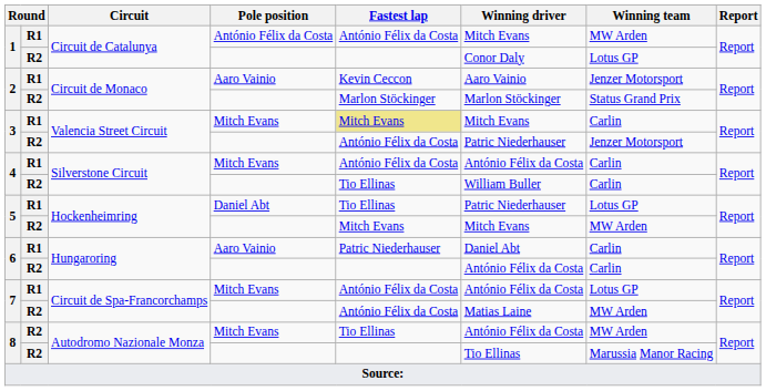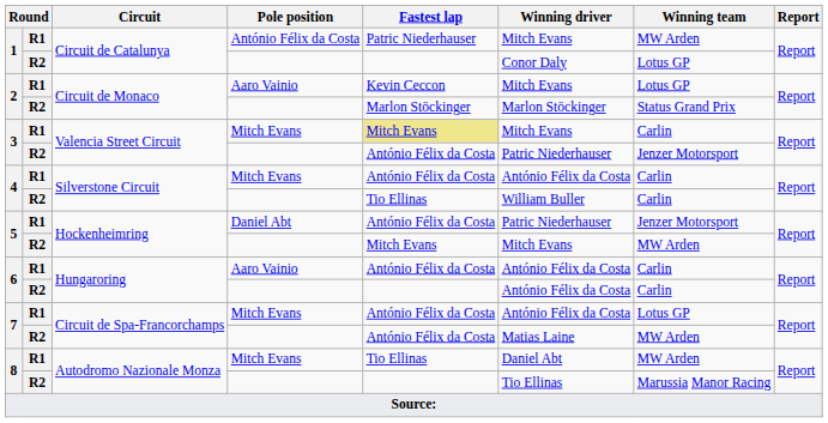 <table class="wikitable" style="font-size: 85%;">
 <tr>
 <th colspan=2>Round</th>
 <th>Circuit</th>
 <th>Pole position</th>
 <th><a href='#'>Fastest lap</a></th>
 <th>Winning driver</th>
 <th>Winning team</th>
 <th>Report</th>
 </tr>
 <tr>
 <th rowspan=2>1</th>
 <th>R1</th>
 <td rowspan=2> <a href='#'>Circuit de Catalunya</a></td>
 <td> <a href='#'>António Félix da Costa</a></td>
-<td> <a href='#'>António Félix da Costa</a></td>
+<td> <a href='#'>Patric Niederhauser</a></td>
 <td> <a href='#'>Mitch Evans</a></td>
 <td> <a href='#'>MW Arden</a></td>
 <td rowspan=2><a href='#'>Report</a></td>
 </tr>
 <tr>
 <th>R2</th>
 <td></td>
 <td> </td>
 <td> <a href='#'>Conor Daly</a></td>
 <td> <a href='#'>Lotus GP</a></td>
 </tr>
 <tr>
 <th rowspan=2>2</th>
 <th>R1</th>
 <td rowspan=2> <a href='#'>Circuit de Monaco</a></td>
 <td> <a href='#'>Aaro Vainio</a></td>
 <td> <a href='#'>Kevin Ceccon</a></td>
-<td> <a href='#'>Aaro Vainio</a></td>
-<td> <a href='#'>Jenzer Motorsport</a></td>
+<td> <a href='#'>Mitch Evans</a></td>
+<td> <a href='#'>Lotus GP</a></td>
 <td rowspan=2><a href='#'>Report</a></td>
 </tr>
 <tr>
 <th>R2</th>
 <td></td>
 <td> <a href='#'>Marlon Stöckinger</a></td>
 <td> <a href='#'>Marlon Stöckinger</a></td>
 <td> <a href='#'>Status Grand Prix</a></td>
 </tr>
 <tr>
 <th rowspan=2>3</th>
 <th>R1</th>
 <td rowspan=2> <a href='#'>Valencia Street Circuit</a></td>
 <td> <a href='#'>Mitch Evans</a></td>
 <td style="background: khaki;"> <a href='#'>Mitch Evans</a></td>
 <td> <a href='#'>Mitch Evans</a></td>
 <td> <a href='#'>Carlin</a></td>
 <td rowspan=2><a href='#'>Report</a></td>
 </tr>
 <tr>
 <th>R2</th>
 <td></td>
 <td> <a href='#'>António Félix da Costa</a></td>
 <td> <a href='#'>Patric Niederhauser</a></td>
 <td> <a href='#'>Jenzer Motorsport</a></td>
 </tr>
 <tr>
 <th rowspan=2>4</th>
 <th>R1</th>
 <td rowspan=2> <a href='#'>Silverstone Circuit</a></td>
 <td> <a href='#'>Mitch Evans</a></td>
 <td> <a href='#'>António Félix da Costa</a></td>
 <td> <a href='#'>António Félix da Costa</a></td>
 <td> <a href='#'>Carlin</a></td>
 <td rowspan=2><a href='#'>Report</a></td>
 </tr>
 <tr>
 <th>R2</th>
 <td></td>
 <td> <a href='#'>Tio Ellinas</a></td>
 <td> <a href='#'>William Buller</a></td>
 <td> <a href='#'>Carlin</a></td>
 </tr>
 <tr>
 <th rowspan=2>5</th>
 <th>R1</th>
 <td rowspan=2> <a href='#'>Hockenheimring</a></td>
 <td> <a href='#'>Daniel Abt</a></td>
-<td> <a href='#'>Tio Ellinas</a></td>
+<td> <a href='#'>António Félix da Costa</a></td>
 <td> <a href='#'>Patric Niederhauser</a></td>
-<td> <a href='#'>Lotus GP</a></td>
+<td> <a href='#'>Jenzer Motorsport</a></td>
 <td rowspan=2><a href='#'>Report</a></td>
 </tr>
 <tr>
 <th>R2</th>
 <td></td>
 <td> <a href='#'>Mitch Evans</a></td>
 <td> <a href='#'>Mitch Evans</a></td>
 <td> <a href='#'>MW Arden</a></td>
 </tr>
 <tr>
 <th rowspan=2>6</th>
 <th>R1</th>
 <td rowspan=2> <a href='#'>Hungaroring</a></td>
 <td> <a href='#'>Aaro Vainio</a></td>
-<td> <a href='#'>Patric Niederhauser</a></td>
-<td> <a href='#'>Daniel Abt</a></td>
+<td> <a href='#'>António Félix da Costa</a></td>
+<td> <a href='#'>António Félix da Costa</a></td>
 <td> <a href='#'>Carlin</a></td>
 <td rowspan=2><a href='#'>Report</a></td>
 </tr>
 <tr>
 <th>R2</th>
 <td></td>
 <td> </td>
 <td> <a href='#'>António Félix da Costa</a></td>
 <td> <a href='#'>Carlin</a></td>
 </tr>
 <tr>
 <th rowspan=2>7</th>
 <th>R1</th>
 <td rowspan=2> <a href='#'>Circuit de Spa-Francorchamps</a></td>
 <td> <a href='#'>Mitch Evans</a></td>
 <td> <a href='#'>António Félix da Costa</a></td>
 <td> <a href='#'>António Félix da Costa</a></td>
 <td> <a href='#'>Lotus GP</a></td>
 <td rowspan=2><a href='#'>Report</a></td>
 </tr>
 <tr>
 <th>R2</th>
 <td></td>
 <td> <a href='#'>António Félix da Costa</a></td>
 <td> <a href='#'>Matias Laine</a></td>
 <td> <a href='#'>MW Arden</a></td>
 </tr>
 <tr>
 <th rowspan=2>8</th>
-<th>R2</th>
+<th>R1</th>
 <td rowspan=2> <a href='#'>Autodromo Nazionale Monza</a></td>
 <td> <a href='#'>Mitch Evans</a></td>
 <td> <a href='#'>Tio Ellinas</a></td>
-<td> <a href='#'>António Félix da Costa</a></td>
+<td> <a href='#'>Daniel Abt</a></td>
 <td> <a href='#'>MW Arden</a></td>
 <td rowspan=2><a href='#'>Report</a></td>
 </tr>
 <tr>
 <th>R2</th>
 <td></td>
 <td> </td>
 <td> <a href='#'>Tio Ellinas</a></td>
 <td> <a href='#'>Marussia</a> <a href='#'>Manor Racing</a></td>
 </tr>
 <tr>
 <td colspan="8" style="background-color:#EAECF0;text-align:center" align="bottom"><strong>Source:</strong></td>
 </tr>
 </table>
